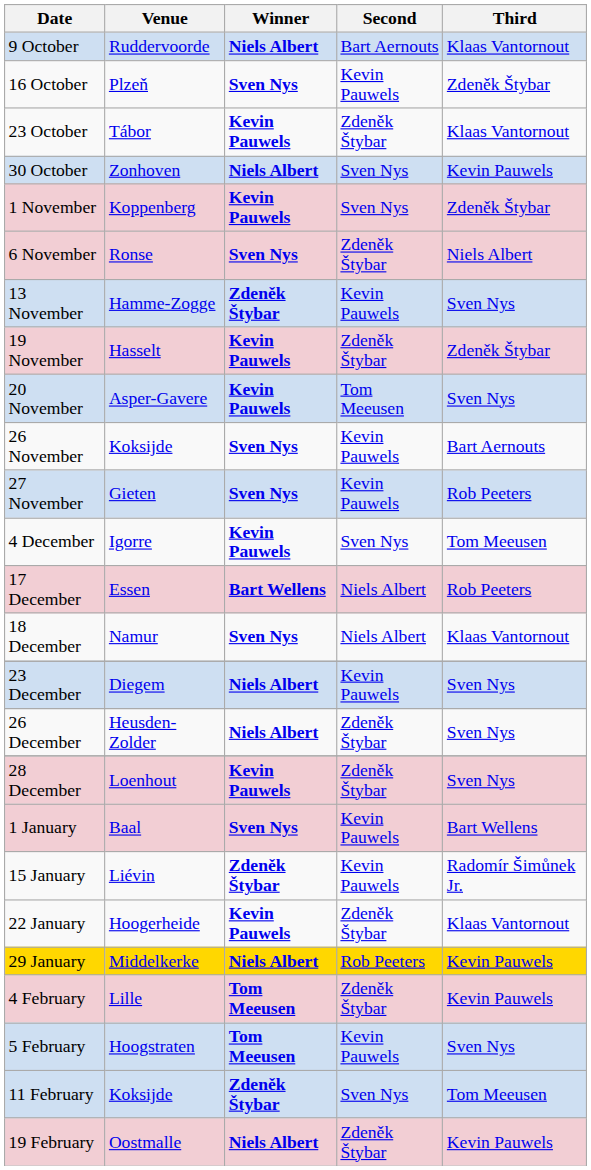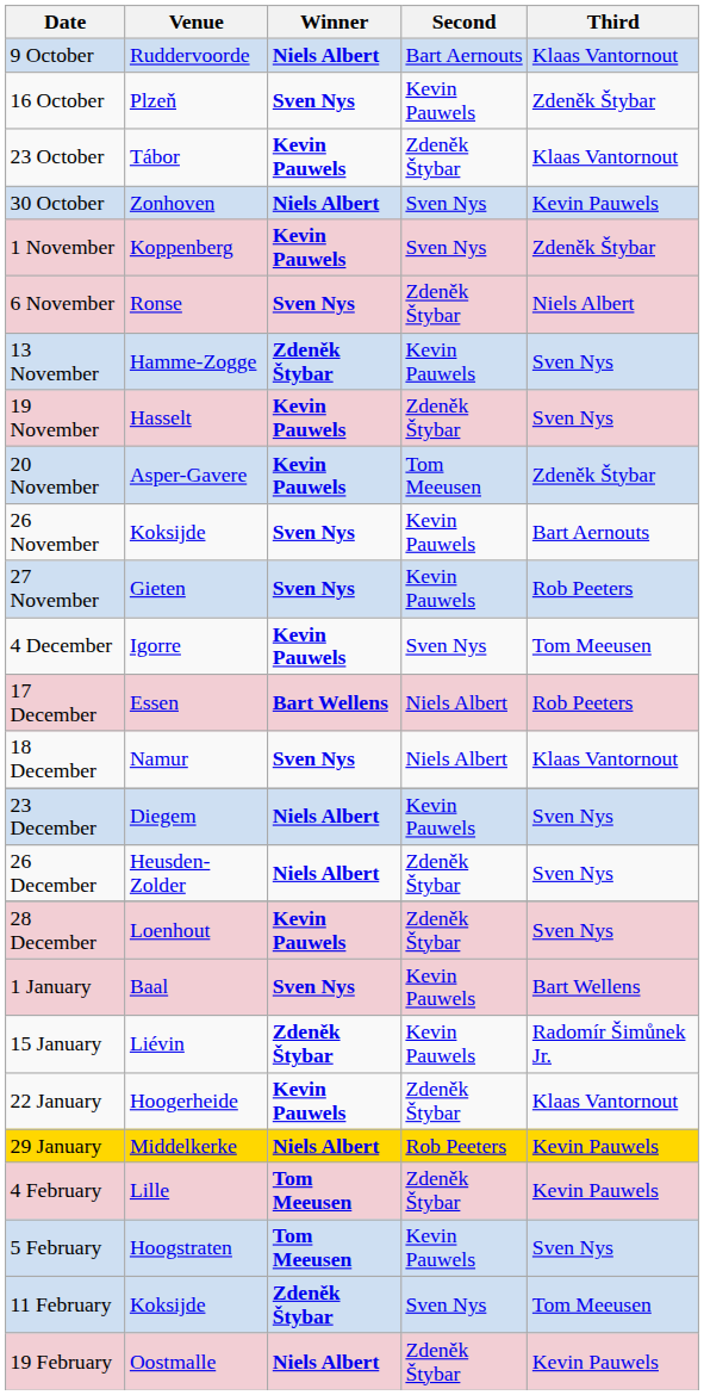 <table class="wikitable" width=85%>
 <tr bgcolor="#efefef">
 <th>Date</th>
 <th>Venue</th>
 <th>Winner</th>
 <th>Second</th>
 <th>Third</th>
 </tr>
 <tr style= "background:#CEDFF2;">
 <td>9 October</td>
 <td> <a href='#'>Ruddervoorde</a></td>
 <td><strong> <a href='#'>Niels Albert</a> </strong></td>
 <td> <a href='#'>Bart Aernouts</a></td>
 <td> <a href='#'>Klaas Vantornout</a></td>
 </tr>
 <tr>
 <td>16 October</td>
 <td> <a href='#'>Plzeň</a></td>
 <td><strong> <a href='#'>Sven Nys</a> </strong></td>
 <td> <a href='#'>Kevin Pauwels</a></td>
 <td> <a href='#'>Zdeněk Štybar</a></td>
 </tr>
 <tr>
 <td>23 October</td>
 <td> <a href='#'>Tábor</a></td>
 <td><strong> <a href='#'>Kevin Pauwels</a> </strong></td>
 <td> <a href='#'>Zdeněk Štybar</a></td>
 <td> <a href='#'>Klaas Vantornout</a></td>
 </tr>
 <tr style= "background:#CEDFF2;">
 <td>30 October</td>
 <td> <a href='#'>Zonhoven</a></td>
 <td><strong> <a href='#'>Niels Albert</a> </strong></td>
 <td> <a href='#'>Sven Nys</a></td>
 <td> <a href='#'>Kevin Pauwels</a></td>
 </tr>
 <tr style= "background:#F2CED4;">
 <td>1 November</td>
 <td> <a href='#'>Koppenberg</a></td>
 <td><strong> <a href='#'>Kevin Pauwels</a> </strong></td>
 <td> <a href='#'>Sven Nys</a></td>
 <td> <a href='#'>Zdeněk Štybar</a></td>
 </tr>
 <tr style= "background:#F2CED4;">
 <td>6 November</td>
 <td> <a href='#'>Ronse</a></td>
 <td><strong> <a href='#'>Sven Nys</a> </strong></td>
 <td> <a href='#'>Zdeněk Štybar</a></td>
 <td> <a href='#'>Niels Albert</a></td>
 </tr>
 <tr style= "background:#CEDFF2;">
 <td>13 November</td>
 <td> <a href='#'>Hamme-Zogge</a></td>
 <td><strong> <a href='#'>Zdeněk Štybar</a> </strong></td>
 <td> <a href='#'>Kevin Pauwels</a></td>
 <td> <a href='#'>Sven Nys</a></td>
 </tr>
 <tr style= "background:#F2CED4;">
 <td>19 November</td>
 <td> <a href='#'>Hasselt</a></td>
 <td><strong> <a href='#'>Kevin Pauwels</a> </strong></td>
 <td> <a href='#'>Zdeněk Štybar</a></td>
-<td> <a href='#'>Zdeněk Štybar</a></td>
+<td> <a href='#'>Sven Nys</a></td>
 </tr>
 <tr style= "background:#CEDFF2;">
 <td>20 November</td>
 <td> <a href='#'>Asper-Gavere</a></td>
 <td><strong> <a href='#'>Kevin Pauwels</a> </strong></td>
 <td> <a href='#'>Tom Meeusen</a></td>
-<td> <a href='#'>Sven Nys</a></td>
+<td> <a href='#'>Zdeněk Štybar</a></td>
 </tr>
 <tr>
 <td>26 November</td>
 <td> <a href='#'>Koksijde</a></td>
 <td><strong> <a href='#'>Sven Nys</a> </strong></td>
 <td> <a href='#'>Kevin Pauwels</a></td>
 <td> <a href='#'>Bart Aernouts</a></td>
 </tr>
 <tr style= "background:#CEDFF2;">
 <td>27 November</td>
 <td> <a href='#'>Gieten</a></td>
 <td><strong> <a href='#'>Sven Nys</a> </strong></td>
 <td> <a href='#'>Kevin Pauwels</a></td>
 <td> <a href='#'>Rob Peeters</a></td>
 </tr>
 <tr>
 <td>4 December</td>
 <td> <a href='#'>Igorre</a></td>
 <td><strong> <a href='#'>Kevin Pauwels</a> </strong></td>
 <td> <a href='#'>Sven Nys</a></td>
 <td> <a href='#'>Tom Meeusen</a></td>
 </tr>
 <tr style= "background:#F2CED4;">
 <td>17 December</td>
 <td> <a href='#'>Essen</a></td>
 <td><strong> <a href='#'>Bart Wellens</a>  </strong></td>
 <td> <a href='#'>Niels Albert</a></td>
 <td> <a href='#'>Rob Peeters</a></td>
 </tr>
 <tr>
 <td>18 December</td>
 <td> <a href='#'>Namur</a></td>
 <td><strong> <a href='#'>Sven Nys</a> </strong></td>
 <td> <a href='#'>Niels Albert</a></td>
 <td> <a href='#'>Klaas Vantornout</a></td>
 </tr>
 <tr>
 </tr>
 <tr style= "background:#CEDFF2;">
 <td>23 December</td>
 <td> <a href='#'>Diegem</a></td>
 <td><strong> <a href='#'>Niels Albert</a> </strong></td>
 <td> <a href='#'>Kevin Pauwels</a></td>
 <td> <a href='#'>Sven Nys</a></td>
 </tr>
 <tr>
 </tr>
 <tr>
 <td>26 December</td>
 <td> <a href='#'>Heusden-Zolder</a></td>
 <td><strong> <a href='#'>Niels Albert</a> </strong></td>
 <td> <a href='#'>Zdeněk Štybar</a></td>
 <td> <a href='#'>Sven Nys</a></td>
 </tr>
 <tr>
 </tr>
 <tr style= "background:#F2CED4;">
 <td>28 December</td>
 <td> <a href='#'>Loenhout</a></td>
 <td><strong> <a href='#'>Kevin Pauwels</a> </strong></td>
 <td> <a href='#'>Zdeněk Štybar</a></td>
 <td> <a href='#'>Sven Nys</a></td>
 </tr>
 <tr style= "background:#F2CED4;">
 <td>1 January</td>
 <td> <a href='#'>Baal</a></td>
 <td><strong> <a href='#'>Sven Nys</a> </strong></td>
 <td> <a href='#'>Kevin Pauwels</a></td>
 <td> <a href='#'>Bart Wellens</a></td>
 </tr>
 <tr>
 <td>15 January</td>
 <td> <a href='#'>Liévin</a></td>
 <td><strong> <a href='#'>Zdeněk Štybar</a>  </strong></td>
 <td> <a href='#'>Kevin Pauwels</a></td>
 <td> <a href='#'>Radomír Šimůnek Jr.</a></td>
 </tr>
 <tr>
 <td>22 January</td>
 <td> <a href='#'>Hoogerheide</a></td>
 <td><strong> <a href='#'>Kevin Pauwels</a> </strong></td>
 <td> <a href='#'>Zdeněk Štybar</a></td>
 <td> <a href='#'>Klaas Vantornout</a></td>
 </tr>
 <tr style="background: #FFD700;">
 <td>29 January</td>
 <td> <a href='#'>Middelkerke</a></td>
 <td><strong> <a href='#'>Niels Albert</a> </strong></td>
 <td> <a href='#'>Rob Peeters</a></td>
 <td> <a href='#'>Kevin Pauwels</a></td>
 </tr>
 <tr style= "background:#F2CED4;">
 <td>4 February</td>
 <td> <a href='#'>Lille</a></td>
 <td><strong> <a href='#'>Tom Meeusen</a> </strong></td>
 <td> <a href='#'>Zdeněk Štybar</a></td>
 <td> <a href='#'>Kevin Pauwels</a></td>
 </tr>
 <tr style= "background:#CEDFF2;">
 <td>5 February</td>
 <td> <a href='#'>Hoogstraten</a></td>
 <td><strong> <a href='#'>Tom Meeusen</a> </strong></td>
 <td> <a href='#'>Kevin Pauwels</a></td>
 <td> <a href='#'>Sven Nys</a></td>
 </tr>
 <tr style= "background:#CEDFF2;">
 <td>11 February</td>
 <td> <a href='#'>Koksijde</a></td>
 <td><strong> <a href='#'>Zdeněk Štybar</a> </strong></td>
 <td> <a href='#'>Sven Nys</a></td>
 <td> <a href='#'>Tom Meeusen</a></td>
 </tr>
 <tr style= "background:#F2CED4;">
 <td>19 February</td>
 <td> <a href='#'>Oostmalle</a></td>
 <td><strong> <a href='#'>Niels Albert</a> </strong></td>
 <td> <a href='#'>Zdeněk Štybar</a></td>
 <td> <a href='#'>Kevin Pauwels</a></td>
 </tr>
 </table>
